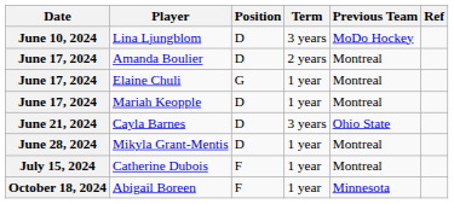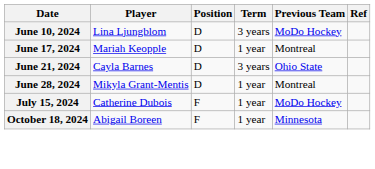 <table class="wikitable">
 <tr>
 <th scope="col">Date</th>
 <th scope="col">Player</th>
 <th scope="col">Position</th>
 <th scope="col">Term</th>
 <th scope="col">Previous Team</th>
 <th scope="col">Ref</th>
 </tr>
 <tr>
 <th scope="row">June 10, 2024</th>
 <td><a href='#'>Lina Ljungblom</a></td>
 <td>D</td>
 <td>3 years</td>
 <td><a href='#'>MoDo Hockey</a></td>
-<td></td>
-</tr>
-<tr>
-<th scope="row">June 17, 2024</th>
-<td><a href='#'>Amanda Boulier</a></td>
-<td>D</td>
-<td>2 years</td>
-<td>Montreal</td>
-<td></td>
-</tr>
-<tr>
-<th scope="row">June 17, 2024</th>
-<td><a href='#'>Elaine Chuli</a></td>
-<td>G</td>
-<td>1 year</td>
-<td>Montreal</td>
 <td></td>
 </tr>
 <tr>
 <th scope="row">June 17, 2024</th>
 <td><a href='#'>Mariah Keopple</a></td>
 <td>D</td>
 <td>1 year</td>
 <td>Montreal</td>
 <td></td>
 </tr>
 <tr>
 <th scope="row">June 21, 2024</th>
 <td><a href='#'>Cayla Barnes</a></td>
 <td>D</td>
 <td>3 years</td>
 <td><a href='#'>Ohio State</a></td>
 <td></td>
 </tr>
 <tr>
 <th scope="row">June 28, 2024</th>
 <td><a href='#'>Mikyla Grant-Mentis</a></td>
 <td>D</td>
 <td>1 year</td>
 <td>Montreal</td>
 <td></td>
 </tr>
 <tr>
 <th scope="row">July 15, 2024</th>
 <td><a href='#'>Catherine Dubois</a></td>
 <td>F</td>
 <td>1 year</td>
-<td>Montreal</td>
+<td><a href='#'>MoDo Hockey</a></td>
 <td></td>
 </tr>
 <tr>
 <th scope="row">October 18, 2024</th>
 <td><a href='#'>Abigail Boreen</a></td>
 <td>F</td>
 <td>1 year</td>
 <td><a href='#'>Minnesota</a></td>
 <td></td>
 </tr>
 </table>
